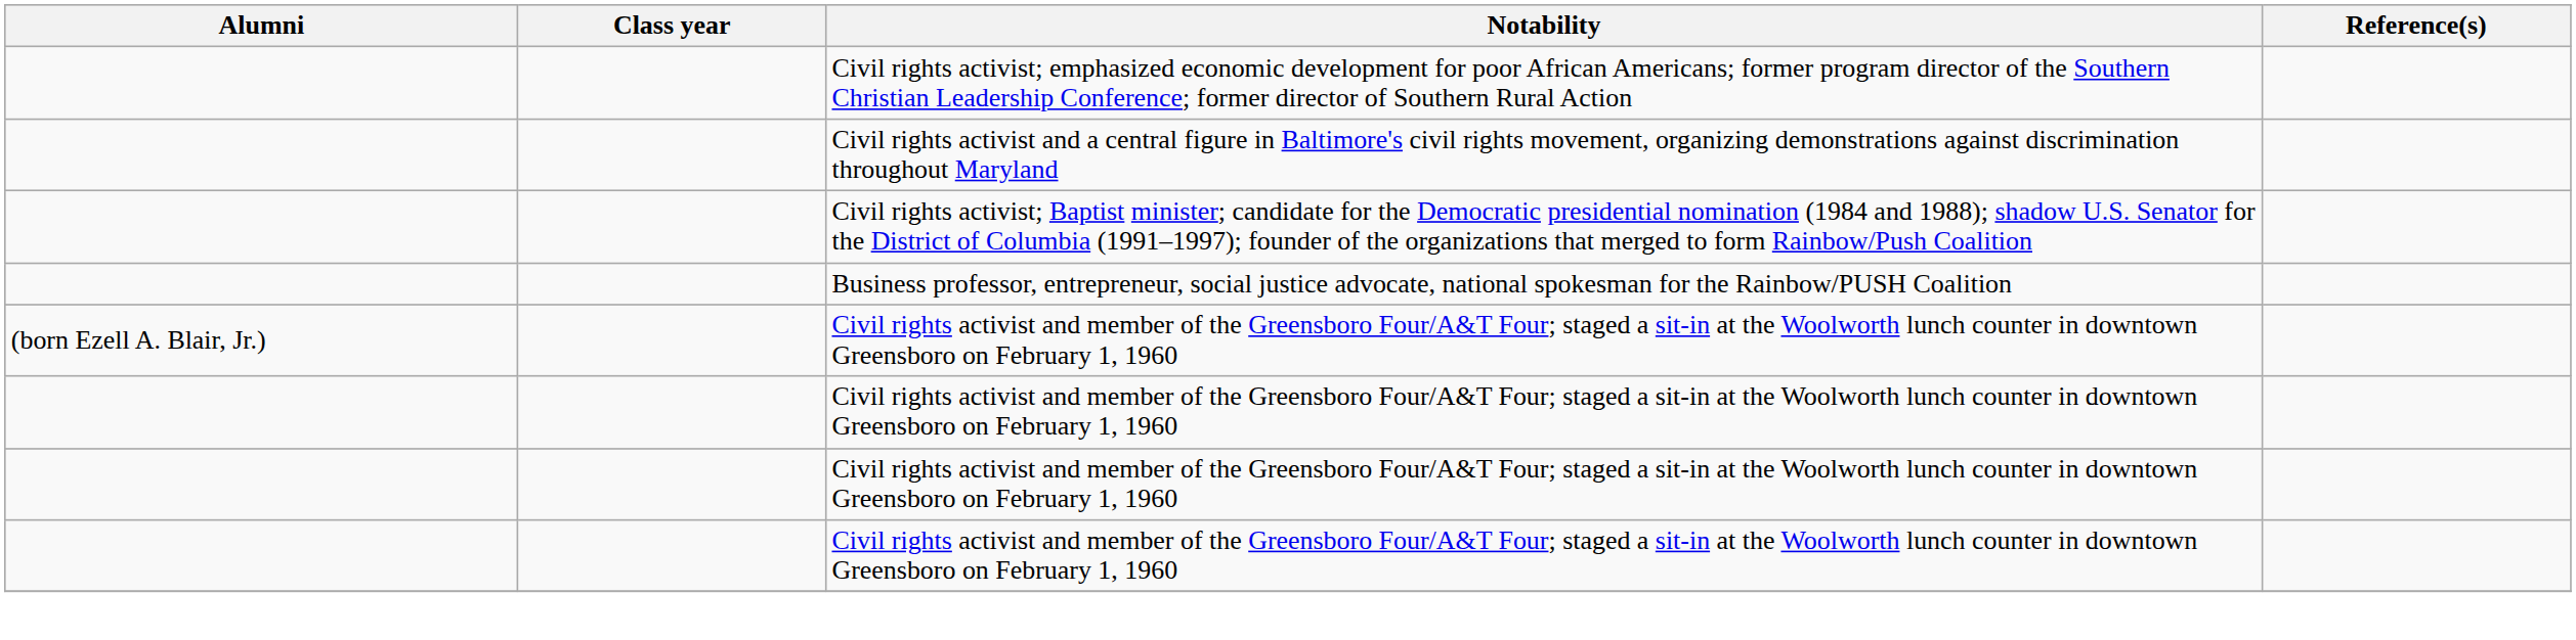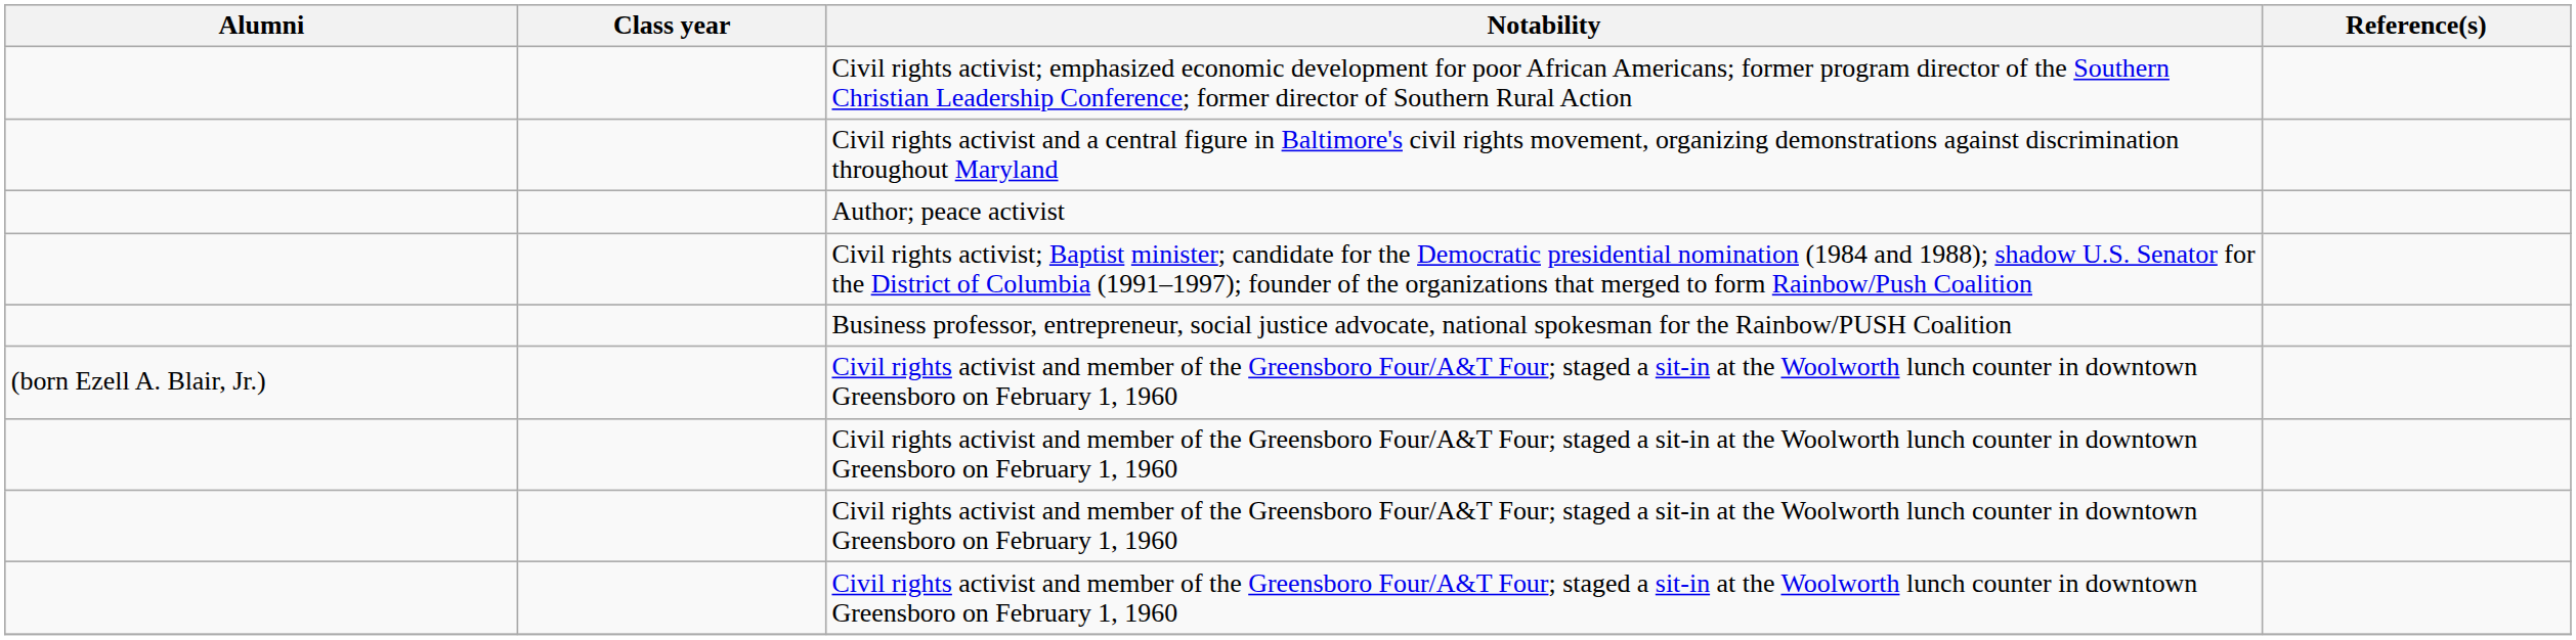 <table class="wikitable sortable" style="width:78%;">
 <tr valign="top">
 <th style="width:20%;">Alumni</th>
 <th style="width:12%;">Class year</th>
 <th style="width:56%;" class="unsortable">Notability</th>
 <th style="width:12%;" class="unsortable">Reference(s)</th>
 </tr>
 <tr valign="top">
 <td></td>
 <td></td>
 <td>Civil rights activist; emphasized economic development for poor African Americans; former program director of the <a href='#'>Southern Christian Leadership Conference</a>; former director of Southern Rural Action</td>
 <td></td>
 </tr>
 <tr>
 <td></td>
 <td></td>
 <td>Civil rights activist and a central figure in <a href='#'>Baltimore's</a> civil rights movement, organizing demonstrations against discrimination throughout <a href='#'>Maryland</a></td>
+<td></td>
+</tr>
+<tr>
+<td></td>
+<td></td>
+<td>Author; peace activist</td>
 <td></td>
 </tr>
 <tr>
 <td></td>
 <td></td>
 <td>Civil rights activist; <a href='#'>Baptist</a> <a href='#'>minister</a>; candidate for the <a href='#'>Democratic</a> <a href='#'>presidential nomination</a> (1984 and 1988); <a href='#'>shadow U.S. Senator</a> for the <a href='#'>District of Columbia</a> (1991–1997); founder of the organizations that merged to form <a href='#'>Rainbow/Push Coalition</a></td>
 <td></td>
 </tr>
 <tr>
 <td></td>
 <td></td>
 <td>Business professor, entrepreneur, social justice advocate, national spokesman for the Rainbow/PUSH Coalition</td>
 <td></td>
 </tr>
 <tr>
 <td> (born Ezell A. Blair, Jr.)</td>
 <td></td>
 <td><a href='#'>Civil rights</a> activist and member of the <a href='#'>Greensboro Four/A&T Four</a>; staged a <a href='#'>sit-in</a> at the <a href='#'>Woolworth</a> lunch counter in downtown Greensboro on February 1, 1960</td>
 <td></td>
 </tr>
 <tr>
 <td></td>
 <td></td>
 <td>Civil rights activist and member of the Greensboro Four/A&T Four; staged a sit-in at the Woolworth lunch counter in downtown Greensboro on February 1, 1960</td>
 <td></td>
 </tr>
 <tr>
 <td></td>
 <td></td>
 <td>Civil rights activist and member of the Greensboro Four/A&T Four; staged a sit-in at the Woolworth lunch counter in downtown Greensboro on February 1, 1960</td>
 <td></td>
 </tr>
 <tr>
 <td></td>
 <td></td>
 <td><a href='#'>Civil rights</a> activist and member of the <a href='#'>Greensboro Four/A&T Four</a>; staged a <a href='#'>sit-in</a> at the <a href='#'>Woolworth</a> lunch counter in downtown Greensboro on February 1, 1960</td>
 <td></td>
 </tr>
 <tr>
 </tr>
 </table>
